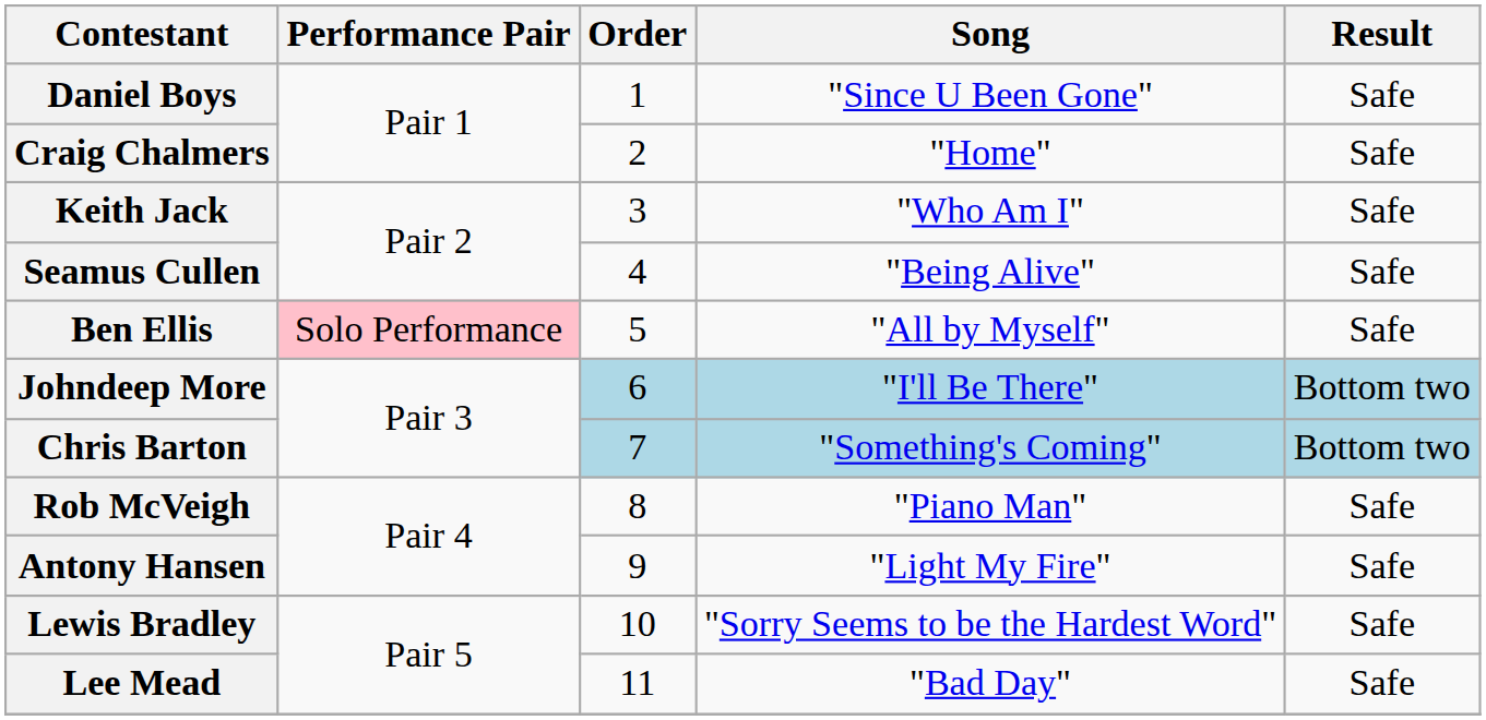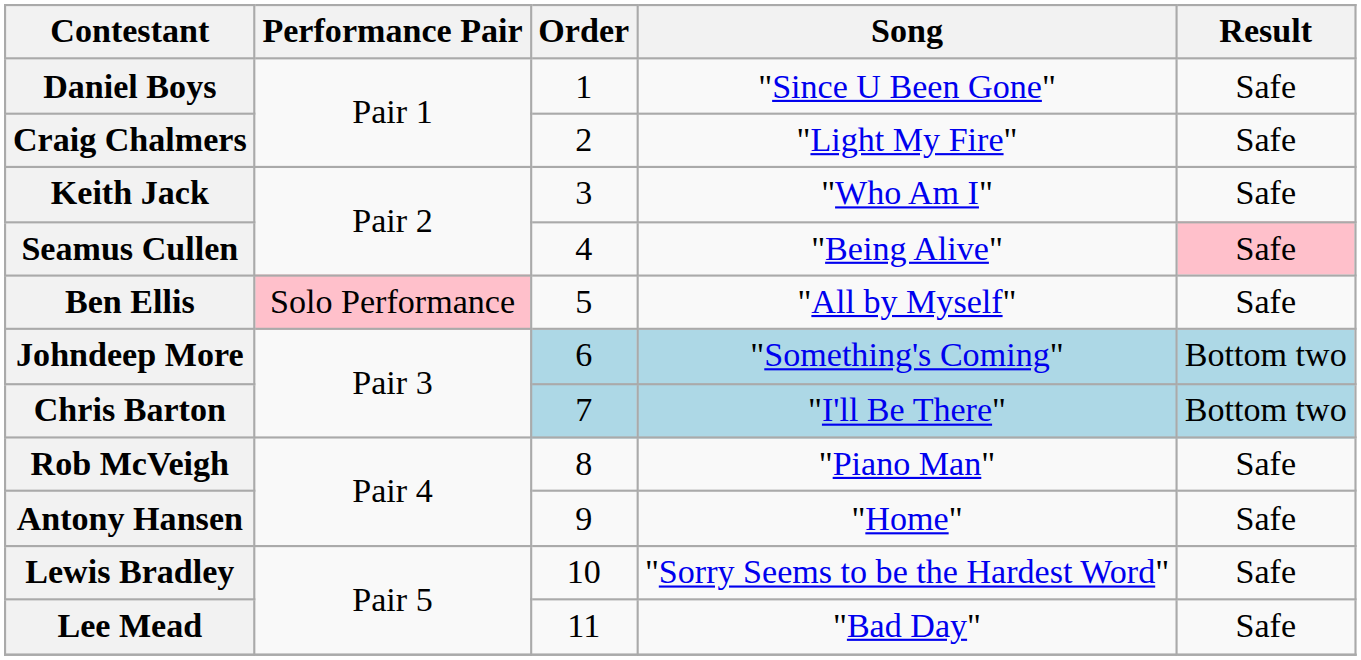 <table class="wikitable plainrowheaders" style="text-align:center;">
 <tr>
 <th scope="col">Contestant</th>
 <th scope="col">Performance Pair</th>
 <th scope="col">Order</th>
 <th scope="col">Song</th>
 <th scope="col">Result</th>
 </tr>
 <tr>
 <th scope="row">Daniel Boys</th>
 <td rowspan="2">Pair 1</td>
 <td>1</td>
 <td>"<a href='#'>Since U Been Gone</a>"</td>
 <td>Safe</td>
 </tr>
 <tr>
 <th scope="row">Craig Chalmers</th>
 <td>2</td>
-<td>"<a href='#'>Home</a>"</td>
+<td>"<a href='#'>Light My Fire</a>"</td>
 <td>Safe</td>
 </tr>
 <tr>
 <th scope="row">Keith Jack</th>
 <td rowspan="2">Pair 2</td>
 <td>3</td>
 <td>"<a href='#'>Who Am I</a>"</td>
 <td>Safe</td>
 </tr>
 <tr>
 <th scope="row">Seamus Cullen</th>
 <td>4</td>
 <td>"<a href='#'>Being Alive</a>"</td>
-<td>Safe</td>
+<td style="background: pink;">Safe</td>
 </tr>
 <tr>
 <th scope="row">Ben Ellis</th>
 <td rowspan="1" style="background: pink;">Solo Performance</td>
 <td>5</td>
 <td>"<a href='#'>All by Myself</a>"</td>
 <td>Safe</td>
 </tr>
 <tr>
 <th scope="row">Johndeep More</th>
 <td rowspan="2">Pair 3</td>
 <td style="background:lightblue;">6</td>
-<td style="background:lightblue;">"<a href='#'>I'll Be There</a>"</td>
+<td style="background:lightblue;">"<a href='#'>Something's Coming</a>"</td>
 <td style="background:lightblue;">Bottom two</td>
 </tr>
 <tr>
 <th scope="row">Chris Barton</th>
 <td style="background:lightblue;">7</td>
-<td style="background:lightblue;">"<a href='#'>Something's Coming</a>"</td>
+<td style="background:lightblue;">"<a href='#'>I'll Be There</a>"</td>
 <td style="background:lightblue;">Bottom two</td>
 </tr>
 <tr>
 <th scope="row">Rob McVeigh</th>
 <td rowspan="2">Pair 4</td>
 <td>8</td>
 <td>"<a href='#'>Piano Man</a>"</td>
 <td>Safe</td>
 </tr>
 <tr>
 <th scope="row">Antony Hansen</th>
 <td>9</td>
-<td>"<a href='#'>Light My Fire</a>"</td>
+<td>"<a href='#'>Home</a>"</td>
 <td>Safe</td>
 </tr>
 <tr>
 <th scope="row">Lewis Bradley</th>
 <td rowspan="2">Pair 5</td>
 <td>10</td>
 <td>"<a href='#'>Sorry Seems to be the Hardest Word</a>"</td>
 <td>Safe</td>
 </tr>
 <tr>
 <th scope="row">Lee Mead</th>
 <td>11</td>
 <td>"<a href='#'>Bad Day</a>"</td>
 <td>Safe</td>
 </tr>
 <tr>
 </tr>
 </table>
